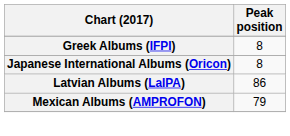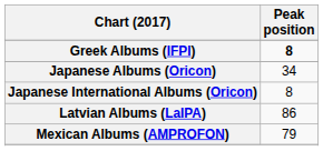 <table class="wikitable sortable plainrowheaders" style="text-align:center">
 <tr>
 <th scope="col">Chart (2017)</th>
 <th scope="col">Peak<br>position</th>
 </tr>
 <tr>
 </tr>
 <tr>
 </tr>
 <tr>
 </tr>
 <tr>
 </tr>
 <tr>
 </tr>
 <tr>
 </tr>
 <tr>
 </tr>
 <tr>
 </tr>
 <tr>
 </tr>
 <tr>
 </tr>
 <tr>
 </tr>
 <tr>
 <th scope="row">Greek Albums (<a href='#'>IFPI</a>)</th>
-<td>8</td>
+<td><strong>8</strong></td>
 </tr>
 <tr>
 </tr>
 <tr>
 </tr>
 <tr>
 </tr>
 <tr>
+</tr>
+<tr>
+<th scope="row">Japanese Albums (<a href='#'>Oricon</a>)</th>
+<td>34</td>
 </tr>
 <tr>
 <th scope="row">Japanese International Albums (<a href='#'>Oricon</a>)</th>
 <td>8</td>
 </tr>
 <tr>
 <th scope="row">Latvian Albums (<a href='#'>LaIPA</a>)</th>
 <td>86</td>
 </tr>
 <tr>
 <th scope="row">Mexican Albums (<a href='#'>AMPROFON</a>)</th>
 <td>79</td>
 </tr>
 <tr>
 </tr>
 <tr>
 </tr>
 <tr>
 </tr>
 <tr>
 </tr>
 <tr>
 </tr>
 <tr>
 </tr>
 <tr>
 </tr>
 <tr>
 </tr>
 <tr>
 </tr>
 <tr>
 </tr>
 <tr>
 </tr>
 <tr>
 </tr>
 <tr>
 </tr>
 <tr>
 </tr>
 </table>
